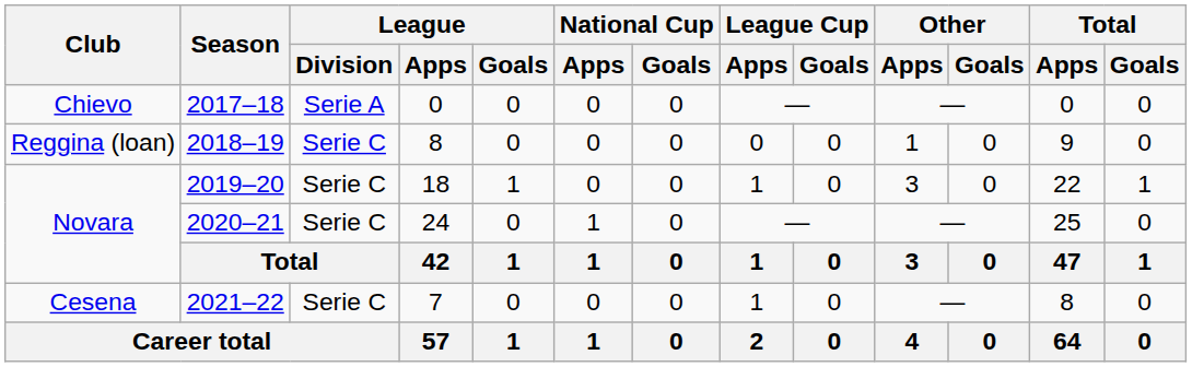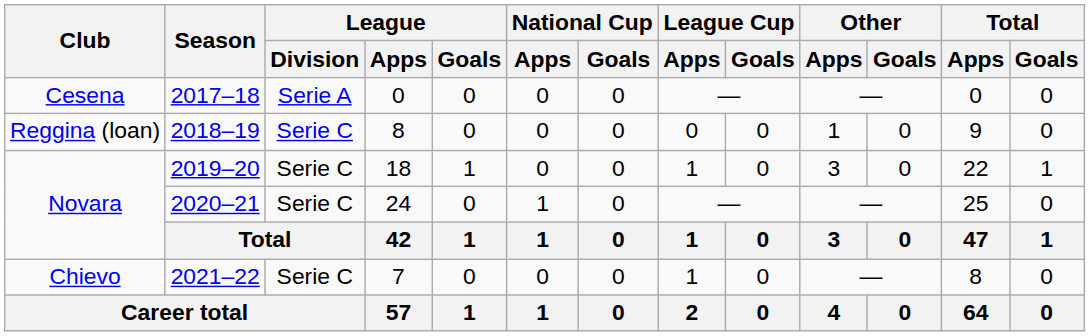 <table class="wikitable" style="text-align:center">
 <tr>
 <th rowspan="2">Club</th>
 <th rowspan="2">Season</th>
 <th colspan="3">League</th>
 <th colspan="2">National Cup</th>
 <th colspan="2">League Cup</th>
 <th colspan="2">Other</th>
 <th colspan="2">Total</th>
 </tr>
 <tr>
 <th>Division</th>
 <th>Apps</th>
 <th>Goals</th>
 <th>Apps</th>
 <th>Goals</th>
 <th>Apps</th>
 <th>Goals</th>
 <th>Apps</th>
 <th>Goals</th>
 <th>Apps</th>
 <th>Goals</th>
 </tr>
 <tr>
-<td><a href='#'>Chievo</a></td>
+<td><a href='#'>Cesena</a></td>
 <td><a href='#'>2017–18</a></td>
 <td><a href='#'>Serie A</a></td>
 <td>0</td>
 <td>0</td>
 <td>0</td>
 <td>0</td>
 <td colspan="2">—</td>
 <td colspan="2">—</td>
 <td>0</td>
 <td>0</td>
 </tr>
 <tr>
 <td><a href='#'>Reggina</a> (loan)</td>
 <td><a href='#'>2018–19</a></td>
 <td><a href='#'>Serie C</a></td>
 <td>8</td>
 <td>0</td>
 <td>0</td>
 <td>0</td>
 <td>0</td>
 <td>0</td>
 <td>1</td>
 <td>0</td>
 <td>9</td>
 <td>0</td>
 </tr>
 <tr>
 <td rowspan="3"><a href='#'>Novara</a></td>
 <td><a href='#'>2019–20</a></td>
 <td>Serie C</td>
 <td>18</td>
 <td>1</td>
 <td>0</td>
 <td>0</td>
 <td>1</td>
 <td>0</td>
 <td>3</td>
 <td>0</td>
 <td>22</td>
 <td>1</td>
 </tr>
 <tr>
 <td><a href='#'>2020–21</a></td>
 <td>Serie C</td>
 <td>24</td>
 <td>0</td>
 <td>1</td>
 <td>0</td>
 <td colspan="2">—</td>
 <td colspan="2">—</td>
 <td>25</td>
 <td>0</td>
 </tr>
 <tr>
 <th colspan="2">Total</th>
 <th>42</th>
 <th>1</th>
 <th>1</th>
 <th>0</th>
 <th>1</th>
 <th>0</th>
 <th>3</th>
 <th>0</th>
 <th>47</th>
 <th>1</th>
 </tr>
 <tr>
-<td><a href='#'>Cesena</a></td>
+<td><a href='#'>Chievo</a></td>
 <td><a href='#'>2021–22</a></td>
 <td>Serie C</td>
 <td>7</td>
 <td>0</td>
 <td>0</td>
 <td>0</td>
 <td>1</td>
 <td>0</td>
 <td colspan="2">—</td>
 <td>8</td>
 <td>0</td>
 </tr>
 <tr>
 <th colspan="3">Career total</th>
 <th>57</th>
 <th>1</th>
 <th>1</th>
 <th>0</th>
 <th>2</th>
 <th>0</th>
 <th>4</th>
 <th>0</th>
 <th>64</th>
 <th>0</th>
 </tr>
 </table>
